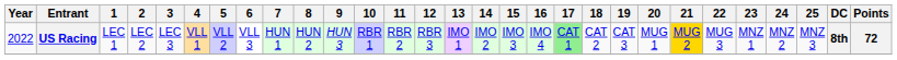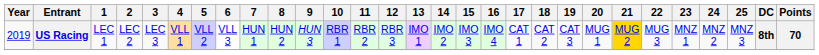 <table class="wikitable" style="text-align:center; font-size:85%">
 <tr>
 <th>Year</th>
 <th>Entrant</th>
 <th>1</th>
 <th>2</th>
 <th>3</th>
 <th>4</th>
 <th>5</th>
 <th>6</th>
 <th>7</th>
 <th>8</th>
 <th>9</th>
 <th>10</th>
 <th>11</th>
 <th>12</th>
 <th>13</th>
 <th>14</th>
 <th>15</th>
 <th>16</th>
 <th>17</th>
 <th>18</th>
 <th>19</th>
 <th>20</th>
 <th>21</th>
 <th>22</th>
 <th>23</th>
 <th>24</th>
 <th>25</th>
 <th>DC</th>
 <th>Points</th>
 </tr>
 <tr>
-<td><a href='#'>2022</a></td>
+<td><a href='#'>2019</a></td>
 <th nowrap><a href='#'>US Racing</a></th>
 <td><a href='#'>LEC<br>1</a></td>
 <td><a href='#'>LEC<br>2</a></td>
 <td><a href='#'>LEC<br>3</a></td>
 <td style="background:#FFDF9F;"><a href='#'>VLL<br>1</a><br></td>
 <td style="background:#CFCFFF;"><a href='#'>VLL<br>2</a><br></td>
 <td style="background:#FFFFFF;"><a href='#'>VLL<br>3</a><br></td>
 <td style="background:#DFFFDF;"><a href='#'>HUN<br>1</a><br></td>
 <td style="background:#DFFFDF;"><a href='#'>HUN<br>2</a><br></td>
 <td style="background:#DFFFDF;"><em><a href='#'>HUN<br>3</a></em><br></td>
 <td style="background:#CFCFFF;"><a href='#'>RBR<br>1</a><br></td>
 <td style="background:#DFFFDF;"><a href='#'>RBR<br>2</a><br></td>
 <td style="background:#DFFFDF;"><a href='#'>RBR<br>3</a><br></td>
 <td style="background:#EFCFFF;"><a href='#'>IMO<br>1</a><br></td>
 <td style="background:#DFFFDF;"><a href='#'>IMO<br>2</a><br></td>
 <td style="background:#DFFFDF;"><a href='#'>IMO<br>3</a><br></td>
 <td style="background:#DFFFDF;"><a href='#'>IMO<br>4</a><br></td>
-<td style="background: lightgreen;"><a href='#'>CAT<br>1</a></td>
+<td><a href='#'>CAT<br>1</a></td>
 <td><a href='#'>CAT<br>2</a></td>
 <td><a href='#'>CAT<br>3</a></td>
 <td><a href='#'>MUG<br>1</a></td>
 <td style="background: gold;"><a href='#'>MUG<br>2</a></td>
 <td><a href='#'>MUG<br>3</a></td>
 <td><a href='#'>MNZ<br>1</a></td>
 <td><a href='#'>MNZ<br>2</a></td>
 <td><a href='#'>MNZ<br>3</a></td>
 <th>8th</th>
-<th>72</th>
+<th>70</th>
 </tr>
 <tr>
 </tr>
 </table>
